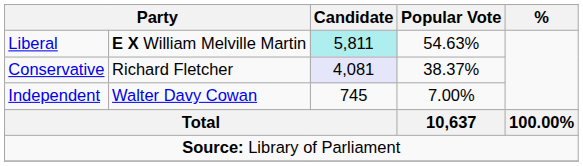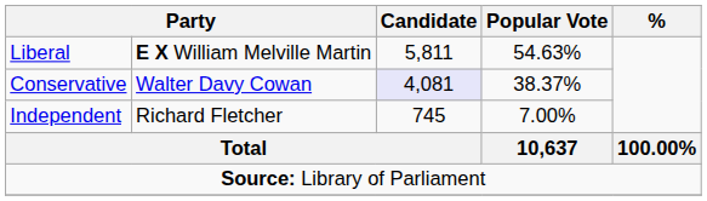 <table class="wikitable">
 <tr>
 <th colspan="2">Party</th>
 <th>Candidate</th>
 <th>Popular Vote</th>
 <th>%</th>
 </tr>
 <tr>
 <td><a href='#'>Liberal</a></td>
 <td><strong>E</strong> <strong>X</strong> William Melville Martin</td>
-<td align=center style="background: paleturquoise;">5,811</td>
+<td align=center>5,811</td>
 <td align=center>54.63%</td>
 </tr>
 <tr>
 <td><a href='#'>Conservative</a></td>
-<td>Richard Fletcher</td>
+<td><a href='#'>Walter Davy Cowan</a></td>
 <td align=center style="background: lavender;">4,081</td>
 <td align=center>38.37%</td>
 </tr>
 <tr>
 <td><a href='#'>Independent</a></td>
-<td><a href='#'>Walter Davy Cowan</a></td>
+<td>Richard Fletcher</td>
 <td align=center>745</td>
 <td align=center>7.00%</td>
 </tr>
 <tr>
 <th colspan=3 align=center>Total</th>
 <th align=right>10,637</th>
 <th align=right>100.00%</th>
 </tr>
 <tr>
 <td align="center" colspan=5><strong>Source:</strong> Library of Parliament</td>
 </tr>
 <tr>
 </tr>
 </table>
